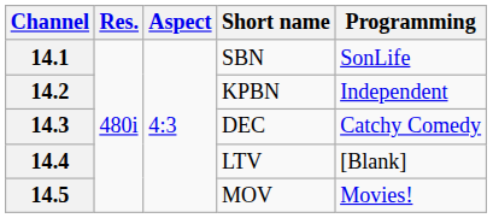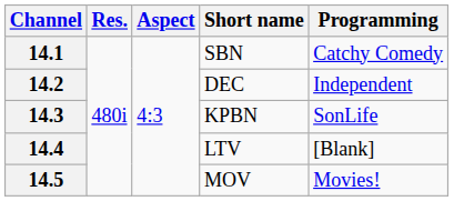 <table class="wikitable">
 <tr>
 <th scope = "col"><a href='#'>Channel</a></th>
 <th scope = "col"><a href='#'>Res.</a></th>
 <th scope = "col"><a href='#'>Aspect</a></th>
 <th scope = "col">Short name</th>
 <th scope = "col">Programming</th>
 </tr>
 <tr>
 <th scope = "row">14.1</th>
 <td rowspan=5><a href='#'>480i</a></td>
 <td rowspan=5><a href='#'>4:3</a></td>
 <td>SBN</td>
-<td><a href='#'>SonLife</a></td>
+<td><a href='#'>Catchy Comedy</a></td>
 </tr>
 <tr>
 <th scope = "row">14.2</th>
-<td>KPBN</td>
+<td>DEC</td>
 <td><a href='#'>Independent</a></td>
 </tr>
 <tr>
 <th scope = "row">14.3</th>
-<td>DEC</td>
-<td><a href='#'>Catchy Comedy</a></td>
+<td>KPBN</td>
+<td><a href='#'>SonLife</a></td>
 </tr>
 <tr>
 <th scope = "row">14.4</th>
 <td>LTV</td>
 <td>[Blank]</td>
 </tr>
 <tr>
 <th scope = "row">14.5</th>
 <td>MOV</td>
 <td><a href='#'>Movies!</a></td>
 </tr>
 </table>
